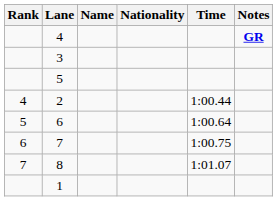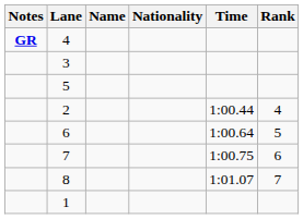 <table class="wikitable sortable" style="text-align:center">
 <tr>
-<th>Rank</th>
+<th>Notes</th>
 <th>Lane</th>
 <th>Name</th>
 <th>Nationality</th>
 <th>Time</th>
-<th>Notes</th>
+<th>Rank</th>
 </tr>
 <tr>
-<td></td>
+<td><strong><a href='#'>GR</a></strong></td>
 <td>4</td>
 <td align=left></td>
 <td align=left></td>
 <td></td>
-<td><strong><a href='#'>GR</a></strong></td>
+<td></td>
 </tr>
 <tr>
 <td></td>
 <td>3</td>
 <td align=left></td>
 <td align=left></td>
 <td></td>
 <td></td>
 </tr>
 <tr>
 <td></td>
 <td>5</td>
 <td align=left></td>
 <td align=left></td>
 <td></td>
 <td></td>
 </tr>
 <tr>
-<td>4</td>
+<td></td>
 <td>2</td>
 <td align=left></td>
 <td align=left></td>
 <td>1:00.44</td>
-<td></td>
+<td>4</td>
 </tr>
 <tr>
-<td>5</td>
+<td></td>
 <td>6</td>
 <td align=left></td>
 <td align=left></td>
 <td>1:00.64</td>
-<td></td>
+<td>5</td>
 </tr>
 <tr>
-<td>6</td>
+<td></td>
 <td>7</td>
 <td align=left></td>
 <td align=left></td>
 <td>1:00.75</td>
-<td></td>
+<td>6</td>
 </tr>
 <tr>
-<td>7</td>
+<td></td>
 <td>8</td>
 <td align=left></td>
 <td align=left></td>
 <td>1:01.07</td>
-<td></td>
+<td>7</td>
 </tr>
 <tr>
 <td></td>
 <td>1</td>
 <td align=left></td>
 <td align=left></td>
 <td></td>
 <td></td>
 </tr>
 </table>
